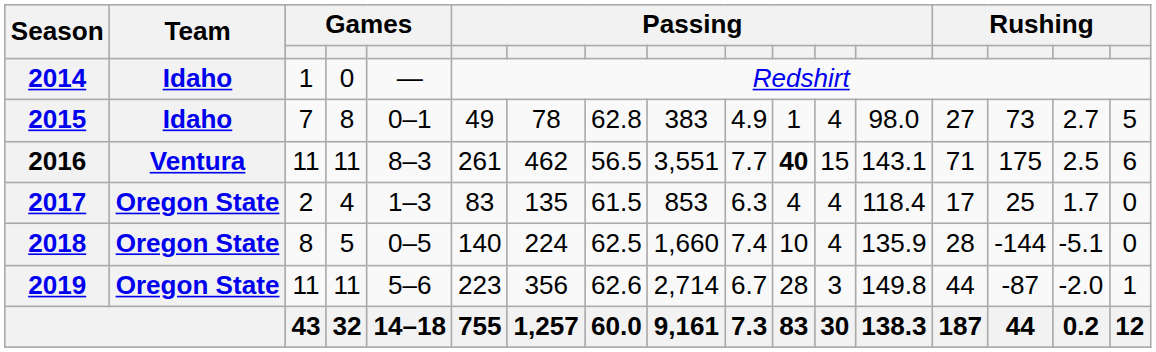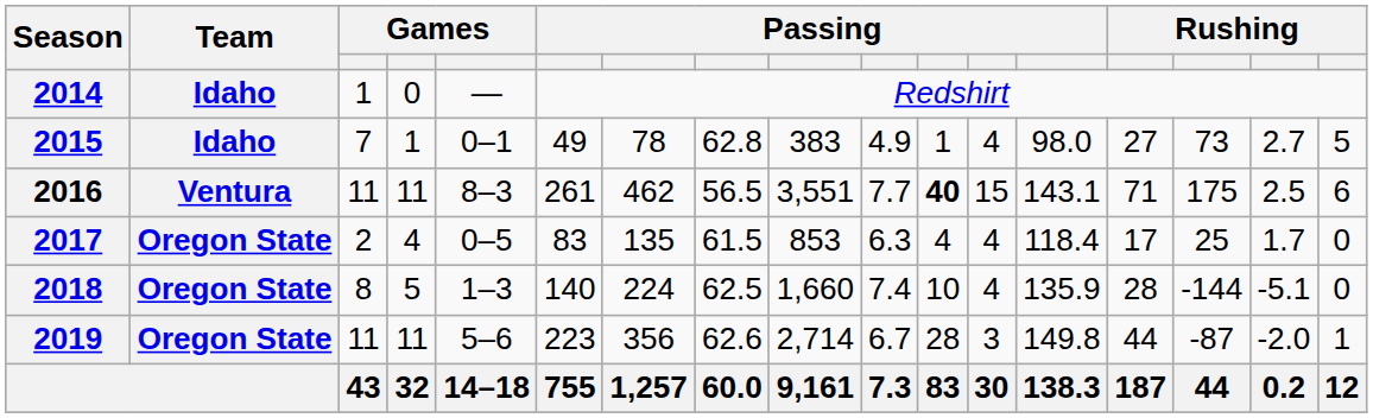 <table class="wikitable" style="text-align:center;">
 <tr>
 <th rowspan="2">Season</th>
 <th rowspan="2">Team</th>
 <th colspan="3">Games</th>
 <th colspan="8">Passing</th>
 <th colspan="4">Rushing</th>
 </tr>
 <tr>
 <th></th>
 <th></th>
 <th></th>
 <th></th>
 <th></th>
 <th></th>
 <th></th>
 <th></th>
 <th></th>
 <th></th>
 <th></th>
 <th></th>
 <th></th>
 <th></th>
 <th></th>
 </tr>
 <tr>
 <th><a href='#'>2014</a></th>
 <th><a href='#'>Idaho</a></th>
 <td>1</td>
 <td>0</td>
 <td>—</td>
 <td colspan="12"> <em><a href='#'>Redshirt</a></em></td>
 </tr>
 <tr>
 <th><a href='#'>2015</a></th>
 <th><a href='#'>Idaho</a></th>
 <td>7</td>
-<td>8</td>
+<td>1</td>
 <td>0–1</td>
 <td>49</td>
 <td>78</td>
 <td>62.8</td>
 <td>383</td>
 <td>4.9</td>
 <td>1</td>
 <td>4</td>
 <td>98.0</td>
 <td>27</td>
 <td>73</td>
 <td>2.7</td>
 <td>5</td>
 </tr>
 <tr>
 <th>2016</th>
 <th><a href='#'>Ventura</a></th>
 <td>11</td>
 <td>11</td>
 <td>8–3</td>
 <td>261</td>
 <td>462</td>
 <td>56.5</td>
 <td>3,551</td>
 <td>7.7</td>
 <td><strong>40</strong></td>
 <td>15</td>
 <td>143.1</td>
 <td>71</td>
 <td>175</td>
 <td>2.5</td>
 <td>6</td>
 </tr>
 <tr>
 <th><a href='#'>2017</a></th>
 <th><a href='#'>Oregon State</a></th>
 <td>2</td>
 <td>4</td>
-<td>1–3</td>
+<td>0–5</td>
 <td>83</td>
 <td>135</td>
 <td>61.5</td>
 <td>853</td>
 <td>6.3</td>
 <td>4</td>
 <td>4</td>
 <td>118.4</td>
 <td>17</td>
 <td>25</td>
 <td>1.7</td>
 <td>0</td>
 </tr>
 <tr>
 <th><a href='#'>2018</a></th>
 <th><a href='#'>Oregon State</a></th>
 <td>8</td>
 <td>5</td>
-<td>0–5</td>
+<td>1–3</td>
 <td>140</td>
 <td>224</td>
 <td>62.5</td>
 <td>1,660</td>
 <td>7.4</td>
 <td>10</td>
 <td>4</td>
 <td>135.9</td>
 <td>28</td>
 <td>-144</td>
 <td>-5.1</td>
 <td>0</td>
 </tr>
 <tr>
 <th><a href='#'>2019</a></th>
 <th><a href='#'>Oregon State</a></th>
 <td>11</td>
 <td>11</td>
 <td>5–6</td>
 <td>223</td>
 <td>356</td>
 <td>62.6</td>
 <td>2,714</td>
 <td>6.7</td>
 <td>28</td>
 <td>3</td>
 <td>149.8</td>
 <td>44</td>
 <td>-87</td>
 <td>-2.0</td>
 <td>1</td>
 </tr>
 <tr>
 <th colspan="2"></th>
 <th>43</th>
 <th>32</th>
 <th>14–18</th>
 <th>755</th>
 <th>1,257</th>
 <th>60.0</th>
 <th>9,161</th>
 <th>7.3</th>
 <th>83</th>
 <th>30</th>
 <th>138.3</th>
 <th>187</th>
 <th>44</th>
 <th>0.2</th>
 <th>12</th>
 </tr>
 </table>
